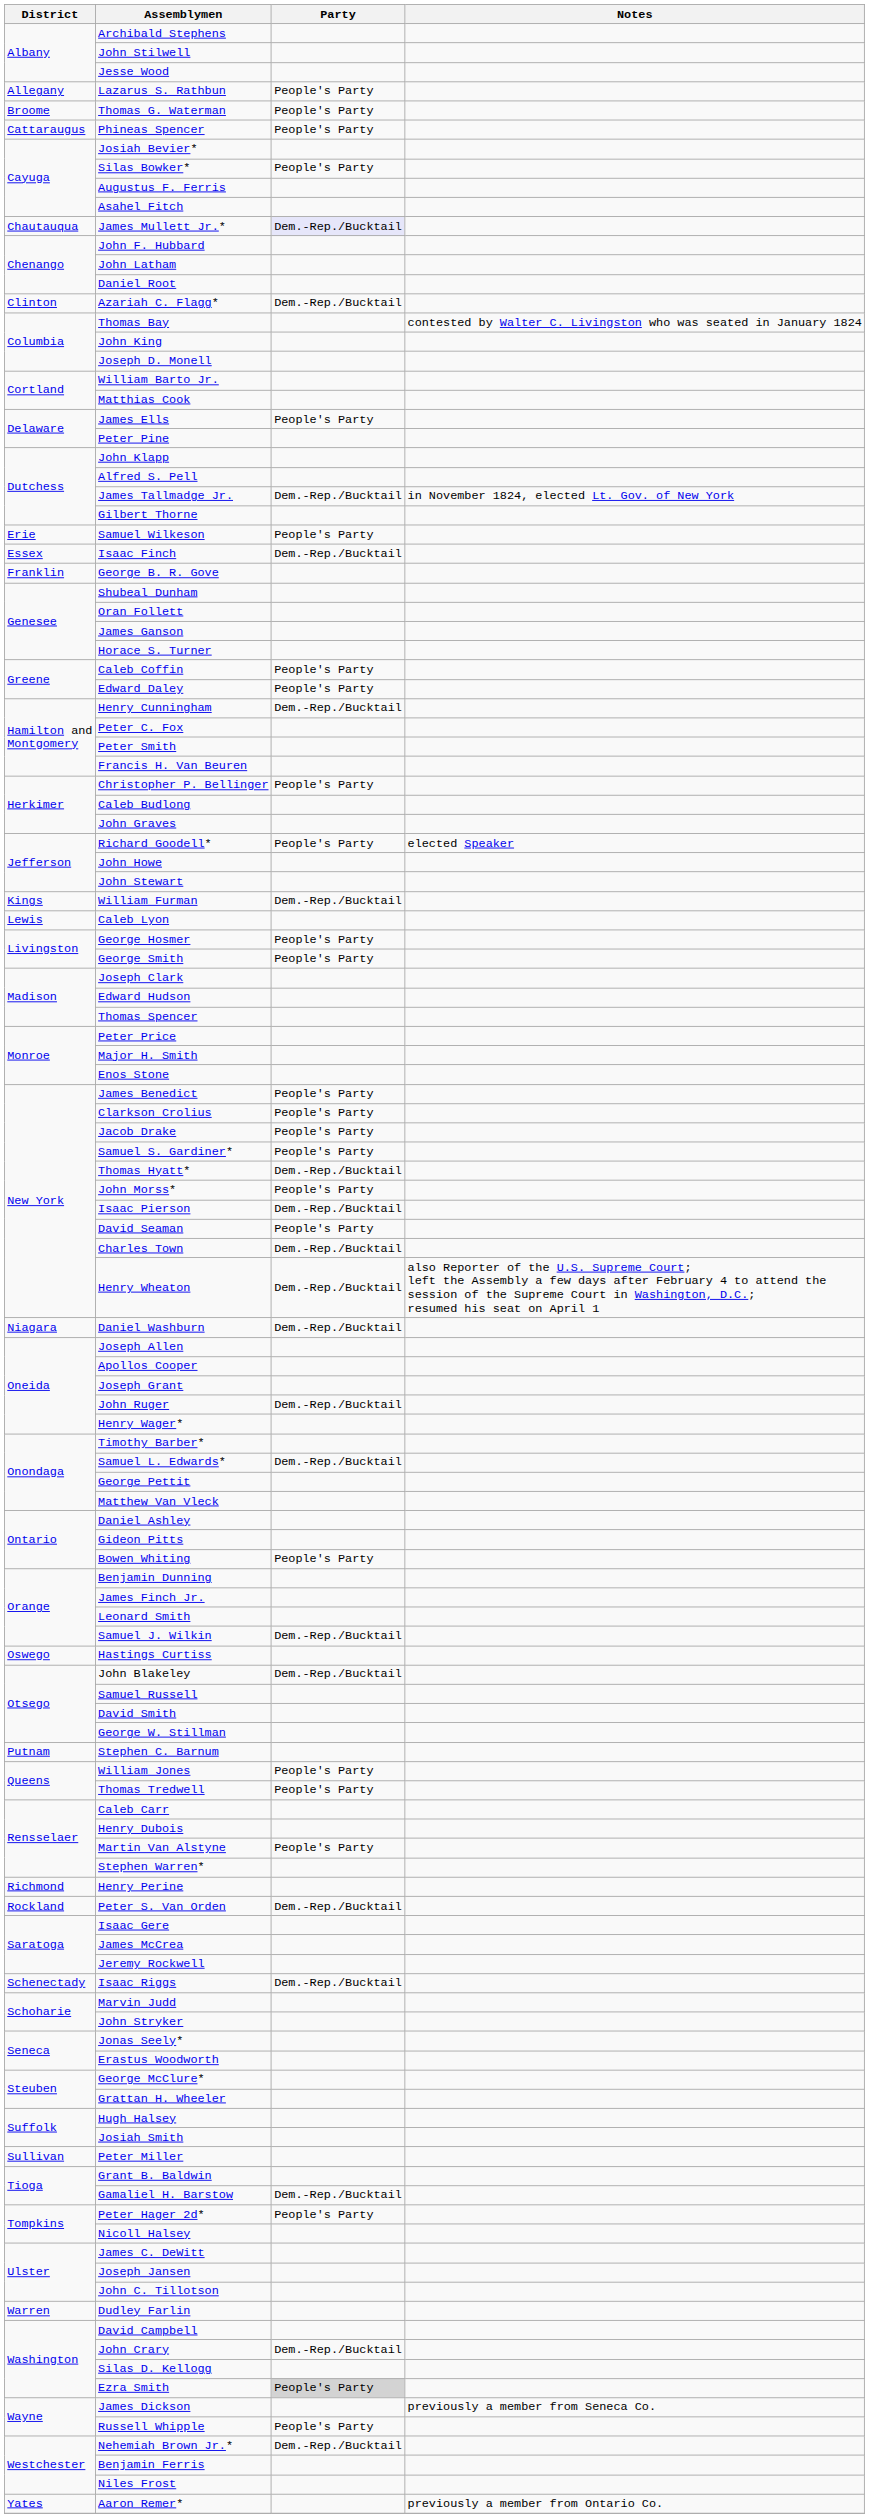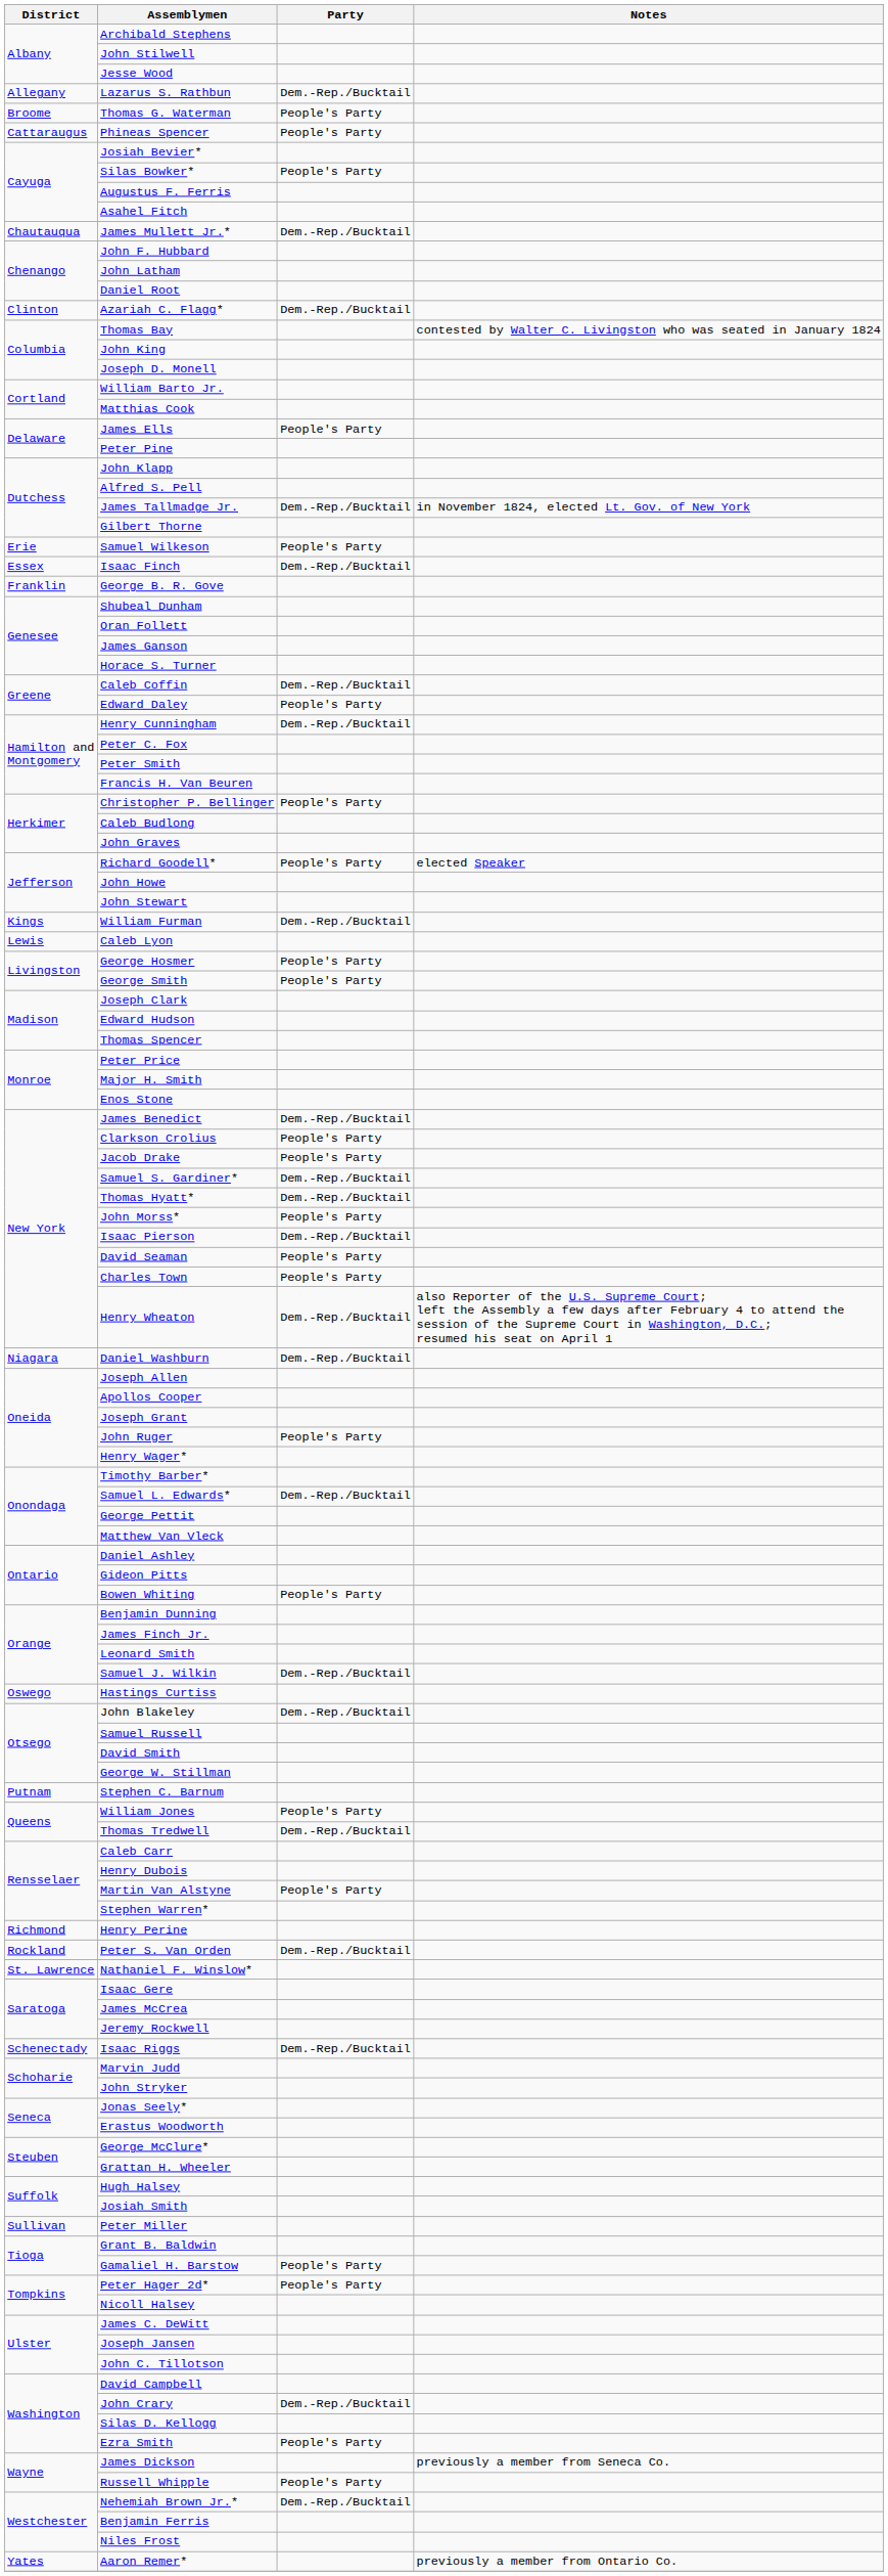 <table class=wikitable>
 <tr>
 <th>District</th>
 <th>Assemblymen</th>
 <th>Party</th>
 <th>Notes</th>
 </tr>
 <tr>
 <td rowspan="3"><a href='#'>Albany</a></td>
 <td><a href='#'>Archibald Stephens</a></td>
 <td></td>
 <td></td>
 </tr>
 <tr>
 <td><a href='#'>John Stilwell</a></td>
 <td></td>
 <td></td>
 </tr>
 <tr>
 <td><a href='#'>Jesse Wood</a></td>
 <td></td>
 <td></td>
 </tr>
 <tr>
 <td><a href='#'>Allegany</a></td>
 <td><a href='#'>Lazarus S. Rathbun</a></td>
-<td>People's Party</td>
+<td>Dem.-Rep./Bucktail</td>
 <td></td>
 </tr>
 <tr>
 <td><a href='#'>Broome</a></td>
 <td><a href='#'>Thomas G. Waterman</a></td>
 <td>People's Party</td>
 <td></td>
 </tr>
 <tr>
 <td><a href='#'>Cattaraugus</a></td>
 <td><a href='#'>Phineas Spencer</a></td>
 <td>People's Party</td>
 <td></td>
 </tr>
 <tr>
 <td rowspan="4"><a href='#'>Cayuga</a></td>
 <td><a href='#'>Josiah Bevier</a>*</td>
 <td></td>
 <td></td>
 </tr>
 <tr>
 <td><a href='#'>Silas Bowker</a>*</td>
 <td>People's Party</td>
 <td></td>
 </tr>
 <tr>
 <td><a href='#'>Augustus F. Ferris</a></td>
 <td></td>
 <td></td>
 </tr>
 <tr>
 <td><a href='#'>Asahel Fitch</a></td>
 <td></td>
 <td></td>
 </tr>
 <tr>
 <td><a href='#'>Chautauqua</a></td>
 <td><a href='#'>James Mullett Jr.</a>*</td>
-<td style="background: lavender;">Dem.-Rep./Bucktail</td>
+<td>Dem.-Rep./Bucktail</td>
 <td></td>
 </tr>
 <tr>
 <td rowspan="3"><a href='#'>Chenango</a></td>
 <td><a href='#'>John F. Hubbard</a></td>
 <td></td>
 <td></td>
 </tr>
 <tr>
 <td><a href='#'>John Latham</a></td>
 <td></td>
 <td></td>
 </tr>
 <tr>
 <td><a href='#'>Daniel Root</a></td>
 <td></td>
 <td></td>
 </tr>
 <tr>
 <td><a href='#'>Clinton</a></td>
 <td><a href='#'>Azariah C. Flagg</a>*</td>
 <td>Dem.-Rep./Bucktail</td>
 <td></td>
 </tr>
 <tr>
 <td rowspan="3"><a href='#'>Columbia</a></td>
 <td><a href='#'>Thomas Bay</a></td>
 <td></td>
 <td>contested by <a href='#'>Walter C. Livingston</a> who was seated in January 1824</td>
 </tr>
 <tr>
 <td><a href='#'>John King</a></td>
 <td></td>
 <td></td>
 </tr>
 <tr>
 <td><a href='#'>Joseph D. Monell</a></td>
 <td></td>
 <td></td>
 </tr>
 <tr>
 <td rowspan="2"><a href='#'>Cortland</a></td>
 <td><a href='#'>William Barto Jr.</a></td>
 <td></td>
 <td></td>
 </tr>
 <tr>
 <td><a href='#'>Matthias Cook</a></td>
 <td></td>
 <td></td>
 </tr>
 <tr>
 <td rowspan="2"><a href='#'>Delaware</a></td>
 <td><a href='#'>James Ells</a></td>
 <td>People's Party</td>
 <td></td>
 </tr>
 <tr>
 <td><a href='#'>Peter Pine</a></td>
 <td></td>
 <td></td>
 </tr>
 <tr>
 <td rowspan="4"><a href='#'>Dutchess</a></td>
 <td><a href='#'>John Klapp</a></td>
 <td></td>
 <td></td>
 </tr>
 <tr>
 <td><a href='#'>Alfred S. Pell</a></td>
 <td></td>
 <td></td>
 </tr>
 <tr>
 <td><a href='#'>James Tallmadge Jr.</a></td>
 <td>Dem.-Rep./Bucktail</td>
 <td>in November 1824, elected <a href='#'>Lt. Gov. of New York</a></td>
 </tr>
 <tr>
 <td><a href='#'>Gilbert Thorne</a></td>
 <td></td>
 <td></td>
 </tr>
 <tr>
 <td><a href='#'>Erie</a></td>
 <td><a href='#'>Samuel Wilkeson</a></td>
 <td>People's Party</td>
 <td></td>
 </tr>
 <tr>
 <td><a href='#'>Essex</a></td>
 <td><a href='#'>Isaac Finch</a></td>
 <td>Dem.-Rep./Bucktail</td>
 <td></td>
 </tr>
 <tr>
 <td><a href='#'>Franklin</a></td>
 <td><a href='#'>George B. R. Gove</a></td>
 <td></td>
 <td></td>
 </tr>
 <tr>
 <td rowspan="4"><a href='#'>Genesee</a></td>
 <td><a href='#'>Shubeal Dunham</a></td>
 <td></td>
 <td></td>
 </tr>
 <tr>
 <td><a href='#'>Oran Follett</a></td>
 <td></td>
 <td></td>
 </tr>
 <tr>
 <td><a href='#'>James Ganson</a></td>
 <td></td>
 <td></td>
 </tr>
 <tr>
 <td><a href='#'>Horace S. Turner</a></td>
 <td></td>
 <td></td>
 </tr>
 <tr>
 <td rowspan="2"><a href='#'>Greene</a></td>
 <td><a href='#'>Caleb Coffin</a></td>
-<td>People's Party</td>
+<td>Dem.-Rep./Bucktail</td>
 <td></td>
 </tr>
 <tr>
 <td><a href='#'>Edward Daley</a></td>
 <td>People's Party</td>
 <td></td>
 </tr>
 <tr>
 <td rowspan="4"><a href='#'>Hamilton</a> and <br><a href='#'>Montgomery</a></td>
 <td><a href='#'>Henry Cunningham</a></td>
 <td>Dem.-Rep./Bucktail</td>
 <td></td>
 </tr>
 <tr>
 <td><a href='#'>Peter C. Fox</a></td>
 <td></td>
 <td></td>
 </tr>
 <tr>
 <td><a href='#'>Peter Smith</a></td>
 <td></td>
 <td></td>
 </tr>
 <tr>
 <td><a href='#'>Francis H. Van Beuren</a></td>
 <td></td>
 <td></td>
 </tr>
 <tr>
 <td rowspan="3"><a href='#'>Herkimer</a></td>
 <td><a href='#'>Christopher P. Bellinger</a></td>
 <td>People's Party</td>
 <td></td>
 </tr>
 <tr>
 <td><a href='#'>Caleb Budlong</a></td>
 <td></td>
 <td></td>
 </tr>
 <tr>
 <td><a href='#'>John Graves</a></td>
 <td></td>
 <td></td>
 </tr>
 <tr>
 <td rowspan="3"><a href='#'>Jefferson</a></td>
 <td><a href='#'>Richard Goodell</a>*</td>
 <td>People's Party</td>
 <td>elected <a href='#'>Speaker</a></td>
 </tr>
 <tr>
 <td><a href='#'>John Howe</a></td>
 <td></td>
 <td></td>
 </tr>
 <tr>
 <td><a href='#'>John Stewart</a></td>
 <td></td>
 <td></td>
 </tr>
 <tr>
 <td><a href='#'>Kings</a></td>
 <td><a href='#'>William Furman</a></td>
 <td>Dem.-Rep./Bucktail</td>
 <td></td>
 </tr>
 <tr>
 <td><a href='#'>Lewis</a></td>
 <td><a href='#'>Caleb Lyon</a></td>
 <td></td>
 <td></td>
 </tr>
 <tr>
 <td rowspan="2"><a href='#'>Livingston</a></td>
 <td><a href='#'>George Hosmer</a></td>
 <td>People's Party</td>
 <td></td>
 </tr>
 <tr>
 <td><a href='#'>George Smith</a></td>
 <td>People's Party</td>
 <td></td>
 </tr>
 <tr>
 <td rowspan="3"><a href='#'>Madison</a></td>
 <td><a href='#'>Joseph Clark</a></td>
 <td></td>
 <td></td>
 </tr>
 <tr>
 <td><a href='#'>Edward Hudson</a></td>
 <td></td>
 <td></td>
 </tr>
 <tr>
 <td><a href='#'>Thomas Spencer</a></td>
 <td></td>
 <td></td>
 </tr>
 <tr>
 <td rowspan="3"><a href='#'>Monroe</a></td>
 <td><a href='#'>Peter Price</a></td>
 <td></td>
 <td></td>
 </tr>
 <tr>
 <td><a href='#'>Major H. Smith</a></td>
 <td></td>
 <td></td>
 </tr>
 <tr>
 <td><a href='#'>Enos Stone</a></td>
 <td></td>
 <td></td>
 </tr>
 <tr>
 <td rowspan="10"><a href='#'>New York</a></td>
 <td><a href='#'>James Benedict</a></td>
-<td>People's Party</td>
+<td>Dem.-Rep./Bucktail</td>
 <td></td>
 </tr>
 <tr>
 <td><a href='#'>Clarkson Crolius</a></td>
 <td>People's Party</td>
 <td></td>
 </tr>
 <tr>
 <td><a href='#'>Jacob Drake</a></td>
 <td>People's Party</td>
 <td></td>
 </tr>
 <tr>
 <td><a href='#'>Samuel S. Gardiner</a>*</td>
-<td>People's Party</td>
+<td>Dem.-Rep./Bucktail</td>
 <td></td>
 </tr>
 <tr>
 <td><a href='#'>Thomas Hyatt</a>*</td>
 <td>Dem.-Rep./Bucktail</td>
 <td></td>
 </tr>
 <tr>
 <td><a href='#'>John Morss</a>*</td>
 <td>People's Party</td>
 <td></td>
 </tr>
 <tr>
 <td><a href='#'>Isaac Pierson</a></td>
 <td>Dem.-Rep./Bucktail</td>
 <td></td>
 </tr>
 <tr>
 <td><a href='#'>David Seaman</a></td>
 <td>People's Party</td>
 <td></td>
 </tr>
 <tr>
 <td><a href='#'>Charles Town</a></td>
-<td>Dem.-Rep./Bucktail</td>
+<td>People's Party</td>
 <td></td>
 </tr>
 <tr>
 <td><a href='#'>Henry Wheaton</a></td>
 <td>Dem.-Rep./Bucktail</td>
 <td>also Reporter of the <a href='#'>U.S. Supreme Court</a>; <br>left the Assembly a few days after February 4 to attend the <br>session of the Supreme Court in <a href='#'>Washington, D.C.</a>; <br>resumed his seat on April 1</td>
 </tr>
 <tr>
 <td><a href='#'>Niagara</a></td>
 <td><a href='#'>Daniel Washburn</a></td>
 <td>Dem.-Rep./Bucktail</td>
 <td></td>
 </tr>
 <tr>
 <td rowspan="5"><a href='#'>Oneida</a></td>
 <td><a href='#'>Joseph Allen</a></td>
 <td></td>
 <td></td>
 </tr>
 <tr>
 <td><a href='#'>Apollos Cooper</a></td>
 <td></td>
 <td></td>
 </tr>
 <tr>
 <td><a href='#'>Joseph Grant</a></td>
 <td></td>
 <td></td>
 </tr>
 <tr>
 <td><a href='#'>John Ruger</a></td>
-<td>Dem.-Rep./Bucktail</td>
+<td>People's Party</td>
 <td></td>
 </tr>
 <tr>
 <td><a href='#'>Henry Wager</a>*</td>
 <td></td>
 <td></td>
 </tr>
 <tr>
 <td rowspan="4"><a href='#'>Onondaga</a></td>
 <td><a href='#'>Timothy Barber</a>*</td>
 <td></td>
 <td></td>
 </tr>
 <tr>
 <td><a href='#'>Samuel L. Edwards</a>*</td>
 <td>Dem.-Rep./Bucktail</td>
 <td></td>
 </tr>
 <tr>
 <td><a href='#'>George Pettit</a></td>
 <td></td>
 <td></td>
 </tr>
 <tr>
 <td><a href='#'>Matthew Van Vleck</a></td>
 <td></td>
 <td></td>
 </tr>
 <tr>
 <td rowspan="3"><a href='#'>Ontario</a></td>
 <td><a href='#'>Daniel Ashley</a></td>
 <td></td>
 <td></td>
 </tr>
 <tr>
 <td><a href='#'>Gideon Pitts</a></td>
 <td></td>
 <td></td>
 </tr>
 <tr>
 <td><a href='#'>Bowen Whiting</a></td>
 <td>People's Party</td>
 <td></td>
 </tr>
 <tr>
 <td rowspan="4"><a href='#'>Orange</a></td>
 <td><a href='#'>Benjamin Dunning</a></td>
 <td></td>
 <td></td>
 </tr>
 <tr>
 <td><a href='#'>James Finch Jr.</a></td>
 <td></td>
 <td></td>
 </tr>
 <tr>
 <td><a href='#'>Leonard Smith</a></td>
 <td></td>
 <td></td>
 </tr>
 <tr>
 <td><a href='#'>Samuel J. Wilkin</a></td>
 <td>Dem.-Rep./Bucktail</td>
 <td></td>
 </tr>
 <tr>
 <td><a href='#'>Oswego</a></td>
 <td><a href='#'>Hastings Curtiss</a></td>
 <td></td>
 <td></td>
 </tr>
 <tr>
 <td rowspan="4"><a href='#'>Otsego</a></td>
 <td>John Blakeley</td>
 <td>Dem.-Rep./Bucktail</td>
 <td></td>
 </tr>
 <tr>
 <td><a href='#'>Samuel Russell</a></td>
 <td></td>
 <td></td>
 </tr>
 <tr>
 <td><a href='#'>David Smith</a></td>
 <td></td>
 <td></td>
 </tr>
 <tr>
 <td><a href='#'>George W. Stillman</a></td>
 <td></td>
 <td></td>
 </tr>
 <tr>
 <td><a href='#'>Putnam</a></td>
 <td><a href='#'>Stephen C. Barnum</a></td>
 <td></td>
 <td></td>
 </tr>
 <tr>
 <td rowspan="2"><a href='#'>Queens</a></td>
 <td><a href='#'>William Jones</a></td>
 <td>People's Party</td>
 <td></td>
 </tr>
 <tr>
 <td><a href='#'>Thomas Tredwell</a></td>
-<td>People's Party</td>
+<td>Dem.-Rep./Bucktail</td>
 <td></td>
 </tr>
 <tr>
 <td rowspan="4"><a href='#'>Rensselaer</a></td>
 <td><a href='#'>Caleb Carr</a></td>
 <td></td>
 <td></td>
 </tr>
 <tr>
 <td><a href='#'>Henry Dubois</a></td>
 <td></td>
 <td></td>
 </tr>
 <tr>
 <td><a href='#'>Martin Van Alstyne</a></td>
 <td>People's Party</td>
 <td></td>
 </tr>
 <tr>
 <td><a href='#'>Stephen Warren</a>*</td>
 <td></td>
 <td></td>
 </tr>
 <tr>
 <td><a href='#'>Richmond</a></td>
 <td><a href='#'>Henry Perine</a></td>
 <td></td>
 <td></td>
 </tr>
 <tr>
 <td><a href='#'>Rockland</a></td>
 <td><a href='#'>Peter S. Van Orden</a></td>
 <td>Dem.-Rep./Bucktail</td>
+<td></td>
+</tr>
+<tr>
+<td><a href='#'>St. Lawrence</a></td>
+<td><a href='#'>Nathaniel F. Winslow</a>*</td>
+<td></td>
 <td></td>
 </tr>
 <tr>
 <td rowspan="3"><a href='#'>Saratoga</a></td>
 <td><a href='#'>Isaac Gere</a></td>
 <td></td>
 <td></td>
 </tr>
 <tr>
 <td><a href='#'>James McCrea</a></td>
 <td></td>
 <td></td>
 </tr>
 <tr>
 <td><a href='#'>Jeremy Rockwell</a></td>
 <td></td>
 <td></td>
 </tr>
 <tr>
 <td><a href='#'>Schenectady</a></td>
 <td><a href='#'>Isaac Riggs</a></td>
 <td>Dem.-Rep./Bucktail</td>
 <td></td>
 </tr>
 <tr>
 <td rowspan="2"><a href='#'>Schoharie</a></td>
 <td><a href='#'>Marvin Judd</a></td>
 <td></td>
 <td></td>
 </tr>
 <tr>
 <td><a href='#'>John Stryker</a></td>
 <td></td>
 <td></td>
 </tr>
 <tr>
 <td rowspan="2"><a href='#'>Seneca</a></td>
 <td><a href='#'>Jonas Seely</a>*</td>
 <td></td>
 <td></td>
 </tr>
 <tr>
 <td><a href='#'>Erastus Woodworth</a></td>
 <td></td>
 <td></td>
 </tr>
 <tr>
 <td rowspan="2"><a href='#'>Steuben</a></td>
 <td><a href='#'>George McClure</a>*</td>
 <td></td>
 <td></td>
 </tr>
 <tr>
 <td><a href='#'>Grattan H. Wheeler</a></td>
 <td></td>
 <td></td>
 </tr>
 <tr>
 <td rowspan="2"><a href='#'>Suffolk</a></td>
 <td><a href='#'>Hugh Halsey</a></td>
 <td></td>
 <td></td>
 </tr>
 <tr>
 <td><a href='#'>Josiah Smith</a></td>
 <td></td>
 <td></td>
 </tr>
 <tr>
 <td><a href='#'>Sullivan</a></td>
 <td><a href='#'>Peter Miller</a></td>
 <td></td>
 <td></td>
 </tr>
 <tr>
 <td rowspan="2"><a href='#'>Tioga</a></td>
 <td><a href='#'>Grant B. Baldwin</a></td>
 <td></td>
 <td></td>
 </tr>
 <tr>
 <td><a href='#'>Gamaliel H. Barstow</a></td>
-<td>Dem.-Rep./Bucktail</td>
+<td>People's Party</td>
 <td></td>
 </tr>
 <tr>
 <td rowspan="2"><a href='#'>Tompkins</a></td>
 <td><a href='#'>Peter Hager 2d</a>*</td>
 <td>People's Party</td>
 <td></td>
 </tr>
 <tr>
 <td><a href='#'>Nicoll Halsey</a></td>
 <td></td>
 <td></td>
 </tr>
 <tr>
 <td rowspan="3"><a href='#'>Ulster</a></td>
 <td><a href='#'>James C. DeWitt</a></td>
 <td></td>
 <td></td>
 </tr>
 <tr>
 <td><a href='#'>Joseph Jansen</a></td>
 <td></td>
 <td></td>
 </tr>
 <tr>
 <td><a href='#'>John C. Tillotson</a></td>
 <td></td>
 <td></td>
 </tr>
 <tr>
-<td><a href='#'>Warren</a></td>
-<td><a href='#'>Dudley Farlin</a></td>
-<td></td>
-<td></td>
-</tr>
-<tr>
 <td rowspan="4"><a href='#'>Washington</a></td>
 <td><a href='#'>David Campbell</a></td>
 <td></td>
 <td></td>
 </tr>
 <tr>
 <td><a href='#'>John Crary</a></td>
 <td>Dem.-Rep./Bucktail</td>
 <td></td>
 </tr>
 <tr>
 <td><a href='#'>Silas D. Kellogg</a></td>
 <td></td>
 <td></td>
 </tr>
 <tr>
 <td><a href='#'>Ezra Smith</a></td>
-<td style="background: lightgrey;">People's Party</td>
+<td>People's Party</td>
 <td></td>
 </tr>
 <tr>
 <td rowspan="2"><a href='#'>Wayne</a></td>
 <td><a href='#'>James Dickson</a></td>
 <td></td>
 <td>previously a member from Seneca Co.</td>
 </tr>
 <tr>
 <td><a href='#'>Russell Whipple</a></td>
 <td>People's Party</td>
 <td></td>
 </tr>
 <tr>
 <td rowspan="3"><a href='#'>Westchester</a></td>
 <td><a href='#'>Nehemiah Brown Jr.</a>*</td>
 <td>Dem.-Rep./Bucktail</td>
 <td></td>
 </tr>
 <tr>
 <td><a href='#'>Benjamin Ferris</a></td>
 <td></td>
 <td></td>
 </tr>
 <tr>
 <td><a href='#'>Niles Frost</a></td>
 <td></td>
 <td></td>
 </tr>
 <tr>
 <td><a href='#'>Yates</a></td>
 <td><a href='#'>Aaron Remer</a>*</td>
 <td></td>
 <td>previously a member from Ontario Co.</td>
 </tr>
 <tr>
 </tr>
 </table>
